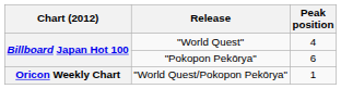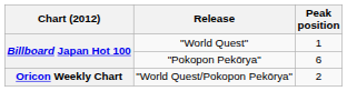 <table class="wikitable plainrowheaders sortable" style="text-align:center;">
 <tr>
 <th scope="col">Chart (2012)</th>
 <th scope="col">Release</th>
 <th scope="col">Peak<br>position</th>
 </tr>
 <tr>
 <th rowspan="2" scope="row"><em><a href='#'>Billboard</a></em> <a href='#'>Japan Hot 100</a></th>
 <td>"World Quest"</td>
-<td>4</td>
+<td>1</td>
 </tr>
 <tr>
 <td>"Pokopon Pekōrya"</td>
 <td>6</td>
 </tr>
 <tr>
 <th scope="row"><a href='#'>Oricon</a> Weekly Chart</th>
 <td>"World Quest/Pokopon Pekōrya"</td>
-<td>1</td>
+<td>2</td>
 </tr>
 </table>
